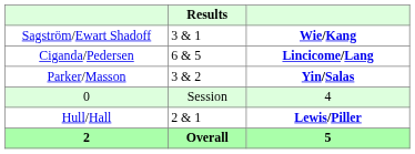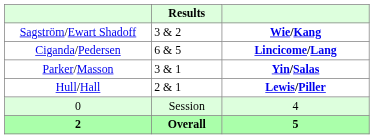 <table border="1" cellpadding="3" style="border-collapse:collapse; text-align:center;">
 <tr style="background:#dfd;">
 <th style="width:12em;"></th>
 <th style="width:5.5em;">Results</th>
 <th style="width:12em;"></th>
 </tr>
 <tr>
 <td><a href='#'>Sagström</a>/<a href='#'>Ewart Shadoff</a></td>
-<td align=left> 3 & 1</td>
+<td align=left> 3 & 2</td>
 <td><strong><a href='#'>Wie</a>/<a href='#'>Kang</a></strong></td>
 </tr>
 <tr>
 <td><a href='#'>Ciganda</a>/<a href='#'>Pedersen</a></td>
 <td align=left> 6 & 5</td>
 <td><strong><a href='#'>Lincicome</a>/<a href='#'>Lang</a></strong></td>
 </tr>
 <tr>
 <td><a href='#'>Parker</a>/<a href='#'>Masson</a></td>
-<td align=left> 3 & 2</td>
+<td align=left> 3 & 1</td>
 <td><strong><a href='#'>Yin</a>/<a href='#'>Salas</a></strong></td>
+</tr>
+<tr>
+<td><a href='#'>Hull</a>/<a href='#'>Hall</a></td>
+<td align=left> 2 & 1</td>
+<td><strong><a href='#'>Lewis</a>/<a href='#'>Piller</a></strong></td>
 </tr>
 <tr style="background:#dfd;">
 <td>0</td>
 <td>Session</td>
 <td>4</td>
-</tr>
-<tr>
-<td><a href='#'>Hull</a>/<a href='#'>Hall</a></td>
-<td align=left> 2 & 1</td>
-<td><strong><a href='#'>Lewis</a>/<a href='#'>Piller</a></strong></td>
 </tr>
 <tr style="background:#afa;">
 <th>2</th>
 <th>Overall</th>
 <th>5</th>
 </tr>
 </table>
